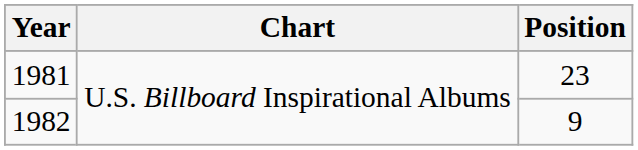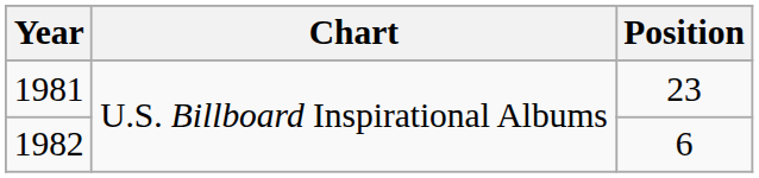 <table class="wikitable sortable">
 <tr>
 <th>Year</th>
 <th>Chart</th>
 <th>Position</th>
 </tr>
 <tr>
 <td>1981</td>
 <td rowspan="2">U.S. <em>Billboard</em> Inspirational Albums</td>
 <td style="text-align:center;">23</td>
 </tr>
 <tr>
 <td>1982</td>
-<td style="text-align:center;">9</td>
+<td style="text-align:center;">6</td>
 </tr>
 </table>
